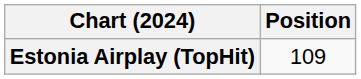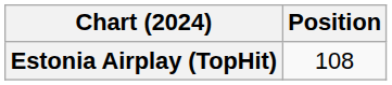 <table class="wikitable plainrowheaders" style="text-align:center">
 <tr>
 <th scope="col">Chart (2024)</th>
 <th scope="col">Position</th>
 </tr>
 <tr>
 <th scope="row">Estonia Airplay (TopHit)</th>
-<td>109</td>
+<td>108</td>
 </tr>
 </table>
